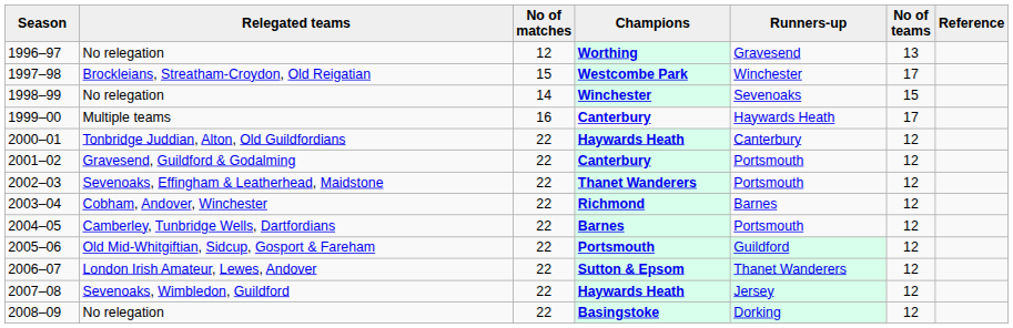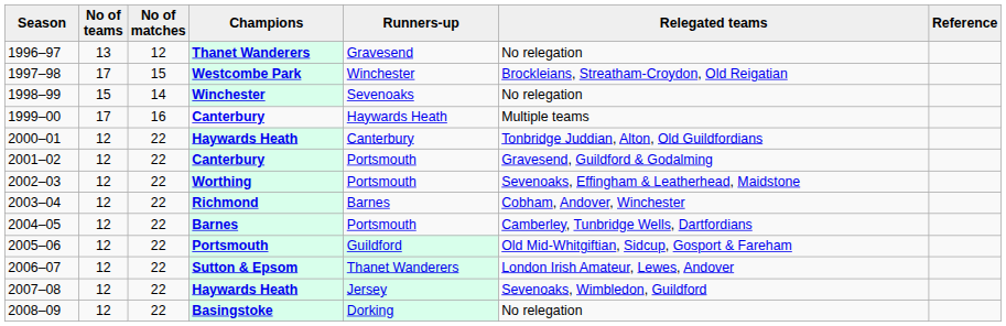 <table class="wikitable">
 <tr>
 <th style="background:#efefef; width:80px;">Season</th>
-<th style="background:#efefef; width:500px;">Relegated teams</th>
+<th style="background:#efefef; width:50px;">No of teams</th>
 <th style="background:#efefef; width:50px;">No of matches</th>
 <th style="background:#efefef; width:175px;">Champions</th>
 <th style="background:#efefef; width:175px;">Runners-up</th>
-<th style="background:#efefef; width:50px;">No of teams</th>
+<th style="background:#efefef; width:500px;">Relegated teams</th>
 <th style="background:#efefef; width:50px;">Reference</th>
 </tr>
 <tr align=left>
 <td>1996–97</td>
+<td style="text-align: center;">13</td>
+<td style="text-align: center;">12</td>
+<td style="background:#d8ffeb;"><strong><a href='#'>Thanet Wanderers</a></strong></td>
+<td><a href='#'>Gravesend</a></td>
 <td>No relegation</td>
-<td style="text-align: center;">12</td>
-<td style="background:#d8ffeb;"><strong><a href='#'>Worthing</a></strong></td>
-<td><a href='#'>Gravesend</a></td>
-<td style="text-align: center;">13</td>
 <td></td>
 </tr>
 <tr>
 <td>1997–98</td>
-<td><a href='#'>Brockleians</a>, <a href='#'>Streatham-Croydon</a>, <a href='#'>Old Reigatian</a></td>
+<td style="text-align: center;">17</td>
 <td style="text-align: center;">15</td>
 <td style="background:#d8ffeb;"><strong><a href='#'>Westcombe Park</a></strong></td>
 <td><a href='#'>Winchester</a></td>
-<td style="text-align: center;">17</td>
+<td><a href='#'>Brockleians</a>, <a href='#'>Streatham-Croydon</a>, <a href='#'>Old Reigatian</a></td>
 <td></td>
 </tr>
 <tr>
 <td>1998–99</td>
-<td>No relegation</td>
+<td style="text-align: center;">15</td>
 <td style="text-align: center;">14</td>
 <td style="background:#d8ffeb;"><strong><a href='#'>Winchester</a></strong></td>
 <td><a href='#'>Sevenoaks</a></td>
-<td style="text-align: center;">15</td>
+<td>No relegation</td>
 <td></td>
 </tr>
 <tr>
 <td>1999–00</td>
-<td>Multiple teams</td>
+<td style="text-align: center;">17</td>
 <td style="text-align: center;">16</td>
 <td><strong><a href='#'>Canterbury</a></strong></td>
 <td><a href='#'>Haywards Heath</a></td>
-<td style="text-align: center;">17</td>
+<td>Multiple teams</td>
 <td></td>
 </tr>
 <tr>
 <td>2000–01</td>
-<td><a href='#'>Tonbridge Juddian</a>, <a href='#'>Alton</a>, <a href='#'>Old Guildfordians</a></td>
+<td style="text-align: center;">12</td>
 <td style="text-align: center;">22</td>
 <td style="background:#d8ffeb;"><strong><a href='#'>Haywards Heath</a></strong></td>
 <td><a href='#'>Canterbury</a></td>
-<td style="text-align: center;">12</td>
+<td><a href='#'>Tonbridge Juddian</a>, <a href='#'>Alton</a>, <a href='#'>Old Guildfordians</a></td>
 <td></td>
 </tr>
 <tr>
 <td>2001–02</td>
-<td><a href='#'>Gravesend</a>, <a href='#'>Guildford & Godalming</a></td>
+<td style="text-align: center;">12</td>
 <td style="text-align: center;">22</td>
 <td style="background:#d8ffeb;"><strong><a href='#'>Canterbury</a></strong></td>
 <td><a href='#'>Portsmouth</a></td>
-<td style="text-align: center;">12</td>
+<td><a href='#'>Gravesend</a>, <a href='#'>Guildford & Godalming</a></td>
 <td></td>
 </tr>
 <tr>
 <td>2002–03</td>
+<td style="text-align: center;">12</td>
+<td style="text-align: center;">22</td>
+<td style="background:#d8ffeb;"><strong><a href='#'>Worthing</a></strong></td>
+<td><a href='#'>Portsmouth</a></td>
 <td><a href='#'>Sevenoaks</a>, <a href='#'>Effingham & Leatherhead</a>, <a href='#'>Maidstone</a></td>
-<td style="text-align: center;">22</td>
-<td style="background:#d8ffeb;"><strong><a href='#'>Thanet Wanderers</a></strong></td>
-<td><a href='#'>Portsmouth</a></td>
-<td style="text-align: center;">12</td>
 <td></td>
 </tr>
 <tr>
 <td>2003–04</td>
-<td><a href='#'>Cobham</a>, <a href='#'>Andover</a>, <a href='#'>Winchester</a></td>
+<td style="text-align: center;">12</td>
 <td style="text-align: center;">22</td>
 <td style="background:#d8ffeb;"><strong><a href='#'>Richmond</a></strong></td>
 <td><a href='#'>Barnes</a></td>
-<td style="text-align: center;">12</td>
+<td><a href='#'>Cobham</a>, <a href='#'>Andover</a>, <a href='#'>Winchester</a></td>
 <td></td>
 </tr>
 <tr>
 <td>2004–05</td>
-<td><a href='#'>Camberley</a>, <a href='#'>Tunbridge Wells</a>, <a href='#'>Dartfordians</a></td>
+<td style="text-align: center;">12</td>
 <td style="text-align: center;">22</td>
 <td style="background:#d8ffeb;"><strong><a href='#'>Barnes</a></strong></td>
 <td><a href='#'>Portsmouth</a></td>
-<td style="text-align: center;">12</td>
+<td><a href='#'>Camberley</a>, <a href='#'>Tunbridge Wells</a>, <a href='#'>Dartfordians</a></td>
 <td></td>
 </tr>
 <tr>
 <td>2005–06</td>
-<td><a href='#'>Old Mid-Whitgiftian</a>, <a href='#'>Sidcup</a>, <a href='#'>Gosport & Fareham</a></td>
+<td style="text-align: center;">12</td>
 <td style="text-align: center;">22</td>
 <td style="background:#d8ffeb;"><strong><a href='#'>Portsmouth</a></strong></td>
 <td style="background:#d8ffeb;"><a href='#'>Guildford</a></td>
-<td style="text-align: center;">12</td>
+<td><a href='#'>Old Mid-Whitgiftian</a>, <a href='#'>Sidcup</a>, <a href='#'>Gosport & Fareham</a></td>
 <td></td>
 </tr>
 <tr>
 <td>2006–07</td>
-<td><a href='#'>London Irish Amateur</a>, <a href='#'>Lewes</a>, <a href='#'>Andover</a></td>
+<td style="text-align: center;">12</td>
 <td style="text-align: center;">22</td>
 <td style="background:#d8ffeb;"><strong><a href='#'>Sutton & Epsom</a></strong></td>
 <td style="background:#d8ffeb;"><a href='#'>Thanet Wanderers</a></td>
-<td style="text-align: center;">12</td>
+<td><a href='#'>London Irish Amateur</a>, <a href='#'>Lewes</a>, <a href='#'>Andover</a></td>
 <td></td>
 </tr>
 <tr>
 <td>2007–08</td>
-<td><a href='#'>Sevenoaks</a>, <a href='#'>Wimbledon</a>, <a href='#'>Guildford</a></td>
+<td style="text-align: center;">12</td>
 <td style="text-align: center;">22</td>
 <td style="background:#d8ffeb;"><strong><a href='#'>Haywards Heath</a></strong></td>
 <td style="background:#d8ffeb;"><a href='#'>Jersey</a></td>
-<td style="text-align: center;">12</td>
+<td><a href='#'>Sevenoaks</a>, <a href='#'>Wimbledon</a>, <a href='#'>Guildford</a></td>
 <td></td>
 </tr>
 <tr>
 <td>2008–09</td>
-<td>No relegation</td>
+<td style="text-align: center;">12</td>
 <td style="text-align: center;">22</td>
 <td style="background:#d8ffeb;"><strong><a href='#'>Basingstoke</a></strong></td>
 <td style="background:#d8ffeb;"><a href='#'>Dorking</a></td>
-<td style="text-align: center;">12</td>
+<td>No relegation</td>
 <td></td>
 </tr>
 </table>
